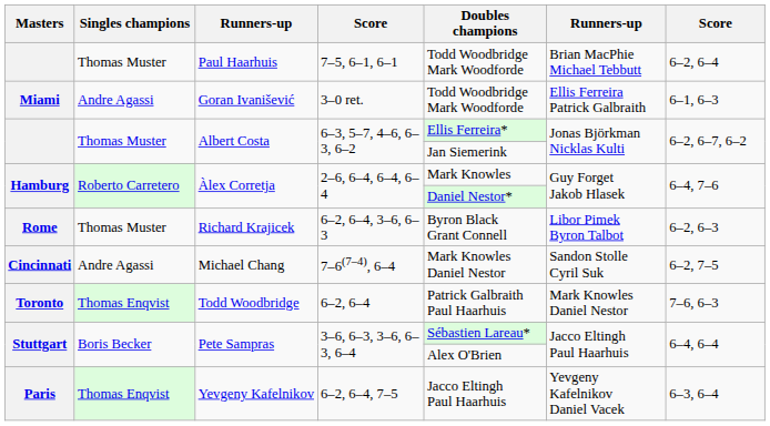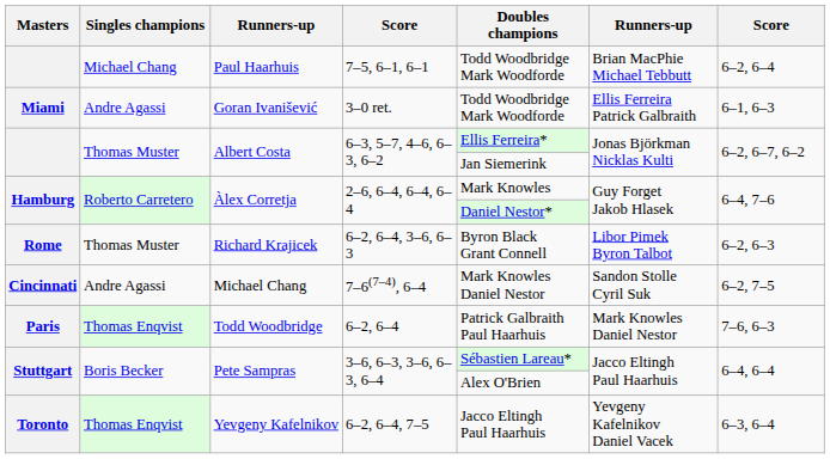 <table class="wikitable plainrowheaders">
 <tr>
 <th scope="col">Masters</th>
 <th scope="col" style="width:11em">Singles champions</th>
 <th scope="col" style="width:11em">Runners-up</th>
 <th scope="col" style="width:11em">Score</th>
 <th scope="col" style="width:11em">Doubles champions</th>
 <th scope="col" style="width:11em">Runners-up</th>
 <th scope="col" style="width:10em">Score</th>
 </tr>
 <tr>
 <th scope="row"><br></th>
-<td> Thomas Muster</td>
+<td> <a href='#'>Michael Chang</a></td>
 <td> <a href='#'>Paul Haarhuis</a></td>
 <td>7–5, 6–1, 6–1</td>
 <td> Todd Woodbridge <br>  Mark Woodforde</td>
 <td> Brian MacPhie <br>  <a href='#'>Michael Tebbutt</a></td>
 <td>6–2, 6–4</td>
 </tr>
 <tr>
 <th scope="row"><a href='#'><strong>Miami</strong></a><br></th>
 <td> <a href='#'>Andre Agassi</a></td>
 <td> <a href='#'>Goran Ivanišević</a></td>
 <td>3–0 ret.</td>
 <td> Todd Woodbridge <br>  Mark Woodforde</td>
 <td> <a href='#'>Ellis Ferreira</a> <br>  Patrick Galbraith</td>
 <td>6–1, 6–3</td>
 </tr>
 <tr>
 <th rowspan="2" scope="row"><br></th>
 <td rowspan="2"> <a href='#'>Thomas Muster</a></td>
 <td rowspan="2"> <a href='#'>Albert Costa</a></td>
 <td rowspan="2">6–3, 5–7, 4–6, 6–3, 6–2</td>
 <td style="background-color: #ddfddd"> <a href='#'>Ellis Ferreira</a>*</td>
 <td rowspan="2"> Jonas Björkman <br>  <a href='#'>Nicklas Kulti</a></td>
 <td rowspan="2">6–2, 6–7, 6–2</td>
 </tr>
 <tr>
 <td> Jan Siemerink</td>
 </tr>
 <tr>
 <th rowspan="2" scope="row"><a href='#'><strong>Hamburg</strong></a><br></th>
 <td rowspan="2" style="background-color: #ddfddd"> <a href='#'>Roberto Carretero</a></td>
 <td rowspan="2"> <a href='#'>Àlex Corretja</a></td>
 <td rowspan="2">2–6, 6–4, 6–4, 6–4</td>
 <td> Mark Knowles</td>
 <td rowspan="2"> Guy Forget <br>  Jakob Hlasek</td>
 <td rowspan="2">6–4, 7–6</td>
 </tr>
 <tr>
 <td style="background-color: #ddfddd"> <a href='#'>Daniel Nestor</a>*</td>
 </tr>
 <tr>
 <th scope="row"><a href='#'><strong>Rome</strong></a><br></th>
 <td> Thomas Muster</td>
 <td> <a href='#'>Richard Krajicek</a></td>
 <td>6–2, 6–4, 3–6, 6–3</td>
 <td> Byron Black <br>  Grant Connell</td>
 <td> <a href='#'>Libor Pimek</a> <br>  <a href='#'>Byron Talbot</a></td>
 <td>6–2, 6–3</td>
 </tr>
 <tr>
 <th scope="row"><a href='#'><strong>Cincinnati</strong></a> <br> </th>
 <td> Andre Agassi</td>
 <td> Michael Chang</td>
 <td>7–6<sup>(7–4)</sup>, 6–4</td>
 <td> Mark Knowles <br>  Daniel Nestor</td>
 <td> Sandon Stolle <br>  Cyril Suk</td>
 <td>6–2, 7–5</td>
 </tr>
 <tr>
-<th scope="row"><a href='#'><strong>Toronto</strong></a><br></th>
+<th scope="row"><a href='#'><strong>Paris</strong></a><br></th>
 <td style="background-color: #ddfddd"> <a href='#'>Thomas Enqvist</a></td>
 <td> <a href='#'>Todd Woodbridge</a></td>
 <td>6–2, 6–4</td>
 <td> Patrick Galbraith <br>  Paul Haarhuis</td>
 <td> Mark Knowles <br>  Daniel Nestor</td>
 <td>7–6, 6–3</td>
 </tr>
 <tr>
 <th scope="row" rowspan="2"><a href='#'><strong>Stuttgart</strong></a><br></th>
 <td rowspan="2"> <a href='#'>Boris Becker</a></td>
 <td rowspan="2"> <a href='#'>Pete Sampras</a></td>
 <td rowspan="2">3–6, 6–3, 3–6, 6–3, 6–4</td>
 <td style="background-color: #ddfddd"> <a href='#'>Sébastien Lareau</a>*</td>
 <td rowspan="2"> Jacco Eltingh <br>  Paul Haarhuis</td>
 <td rowspan="2">6–4, 6–4</td>
 </tr>
 <tr>
 <td> Alex O'Brien</td>
 </tr>
 <tr>
-<th scope="row"><a href='#'><strong>Paris</strong></a><br></th>
+<th scope="row"><a href='#'><strong>Toronto</strong></a><br></th>
 <td style="background-color: #ddfddd"> <a href='#'>Thomas Enqvist</a></td>
 <td> <a href='#'>Yevgeny Kafelnikov</a></td>
 <td>6–2, 6–4, 7–5</td>
 <td> Jacco Eltingh <br>  Paul Haarhuis</td>
 <td> Yevgeny Kafelnikov <br>  Daniel Vacek</td>
 <td>6–3, 6–4</td>
 </tr>
 </table>
